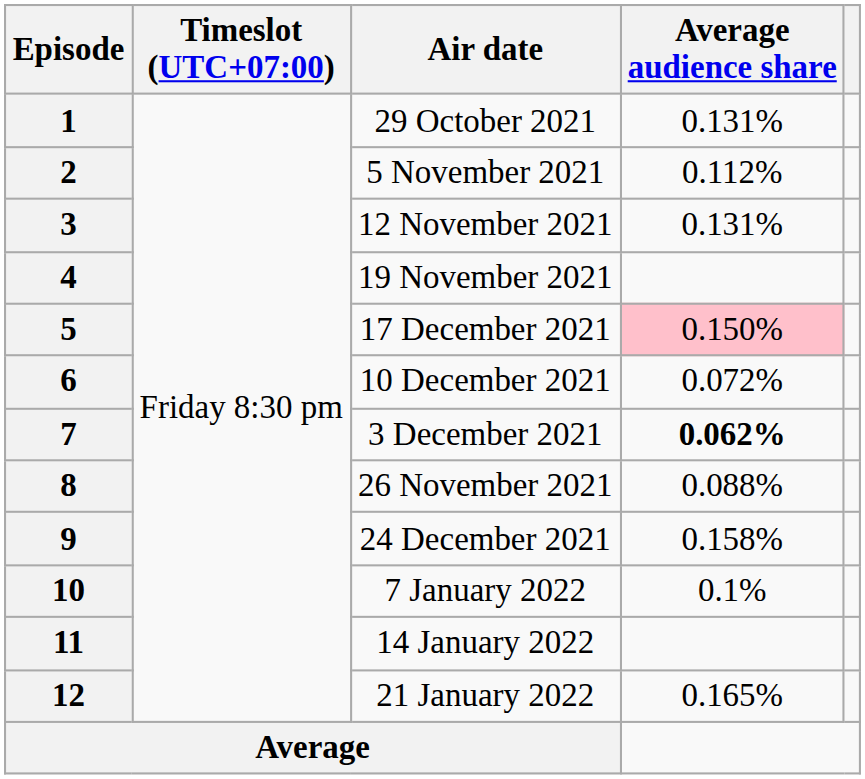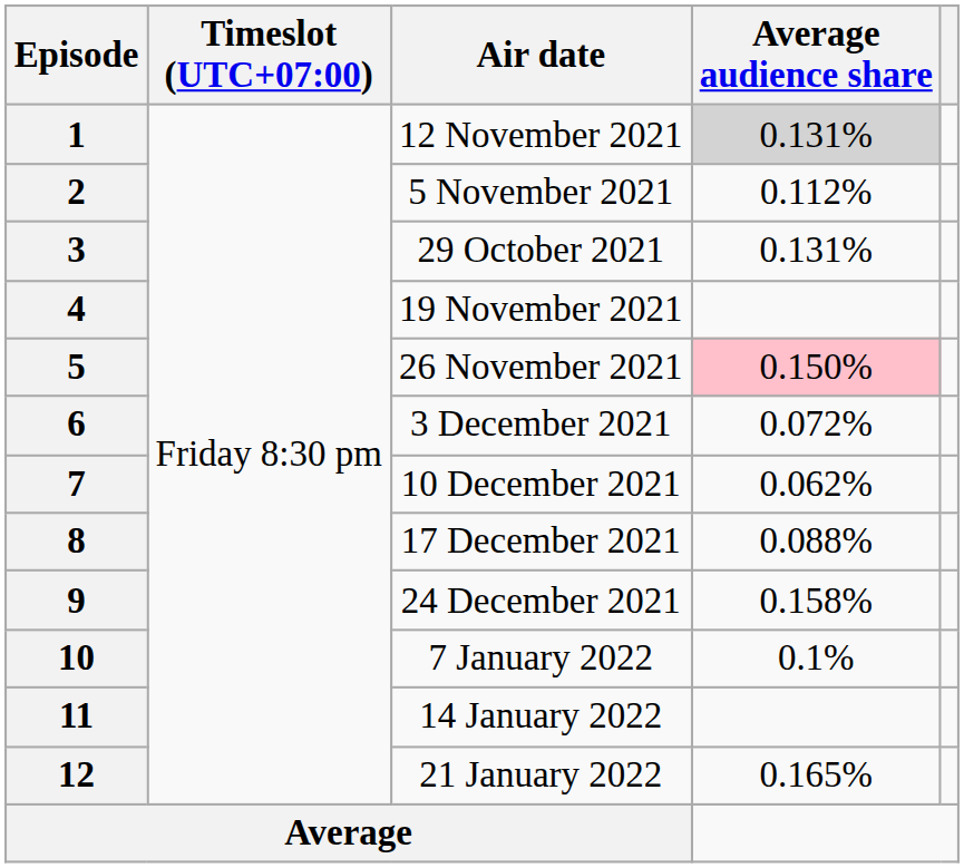 <table class="wikitable">
 <tr>
 <th>Episode<br></th>
 <th>Timeslot<br>(<a href='#'>UTC+07:00</a>)</th>
 <th>Air date</th>
 <th>Average<br><a href='#'>audience share</a></th>
 <th></th>
 </tr>
 <tr>
 <th style="text-align: center;">1</th>
 <td rowspan="12" style="text-align: center;">Friday 8:30 pm</td>
-<td style="text-align: center;">29 October 2021</td>
-<td style="text-align: center;">0.131%</td>
+<td style="text-align: center;">12 November 2021</td>
+<td style="background: lightgrey; text-align: center;">0.131%</td>
 <td style="text-align: center;"></td>
 </tr>
 <tr>
 <th style="text-align: center;">2</th>
 <td style="text-align: center;">5 November 2021</td>
 <td style="text-align: center;">0.112%</td>
 <td style="text-align: center;"></td>
 </tr>
 <tr>
 <th style="text-align: center;">3</th>
-<td style="text-align: center;">12 November 2021</td>
+<td style="text-align: center;">29 October 2021</td>
 <td style="text-align: center;">0.131%</td>
 <td style="text-align: center;"></td>
 </tr>
 <tr>
 <th style="text-align: center;">4</th>
 <td style="text-align: center;">19 November 2021</td>
 <td style="text-align: center;"></td>
 <td style="text-align: center;"></td>
 </tr>
 <tr>
 <th style="text-align: center;">5</th>
-<td style="text-align: center;">17 December 2021</td>
+<td style="text-align: center;">26 November 2021</td>
 <td style="background: pink; text-align: center;">0.150%</td>
 <td style="text-align: center;"></td>
 </tr>
 <tr>
 <th style="text-align: center;">6</th>
-<td style="text-align: center;">10 December 2021</td>
+<td style="text-align: center;">3 December 2021</td>
 <td style="text-align: center;">0.072%</td>
 <td style="text-align: center;"></td>
 </tr>
 <tr>
 <th style="text-align: center;">7</th>
-<td style="text-align: center;">3 December 2021</td>
-<td style="text-align: center;"><strong>0.062%</strong></td>
+<td style="text-align: center;">10 December 2021</td>
+<td style="text-align: center;">0.062%</td>
 <td style="text-align: center;"></td>
 </tr>
 <tr>
 <th style="text-align: center;">8</th>
-<td style="text-align: center;">26 November 2021</td>
+<td style="text-align: center;">17 December 2021</td>
 <td style="text-align: center;">0.088%</td>
 <td style="text-align: center;"></td>
 </tr>
 <tr>
 <th style="text-align: center;">9</th>
 <td style="text-align: center;">24 December 2021</td>
 <td style="text-align: center;">0.158%</td>
 <td style="text-align: center;"></td>
 </tr>
 <tr>
 <th style="text-align: center;">10</th>
 <td style="text-align: center;">7 January 2022</td>
 <td style="text-align: center;">0.1%</td>
 <td style="text-align: center;"></td>
 </tr>
 <tr>
 <th style="text-align: center;">11</th>
 <td style="text-align: center;">14 January 2022</td>
 <td style="text-align: center;"></td>
 <td style="text-align: center;"></td>
 </tr>
 <tr>
 <th style="text-align: center;">12</th>
 <td style="text-align: center;">21 January 2022</td>
 <td style="text-align: center;">0.165%</td>
 <td style="text-align: center;"></td>
 </tr>
 <tr>
 <th colspan="3" style="text-align: center;">Average</th>
 <td colspan="2" style="text-align: center;"> </td>
 </tr>
 </table>
